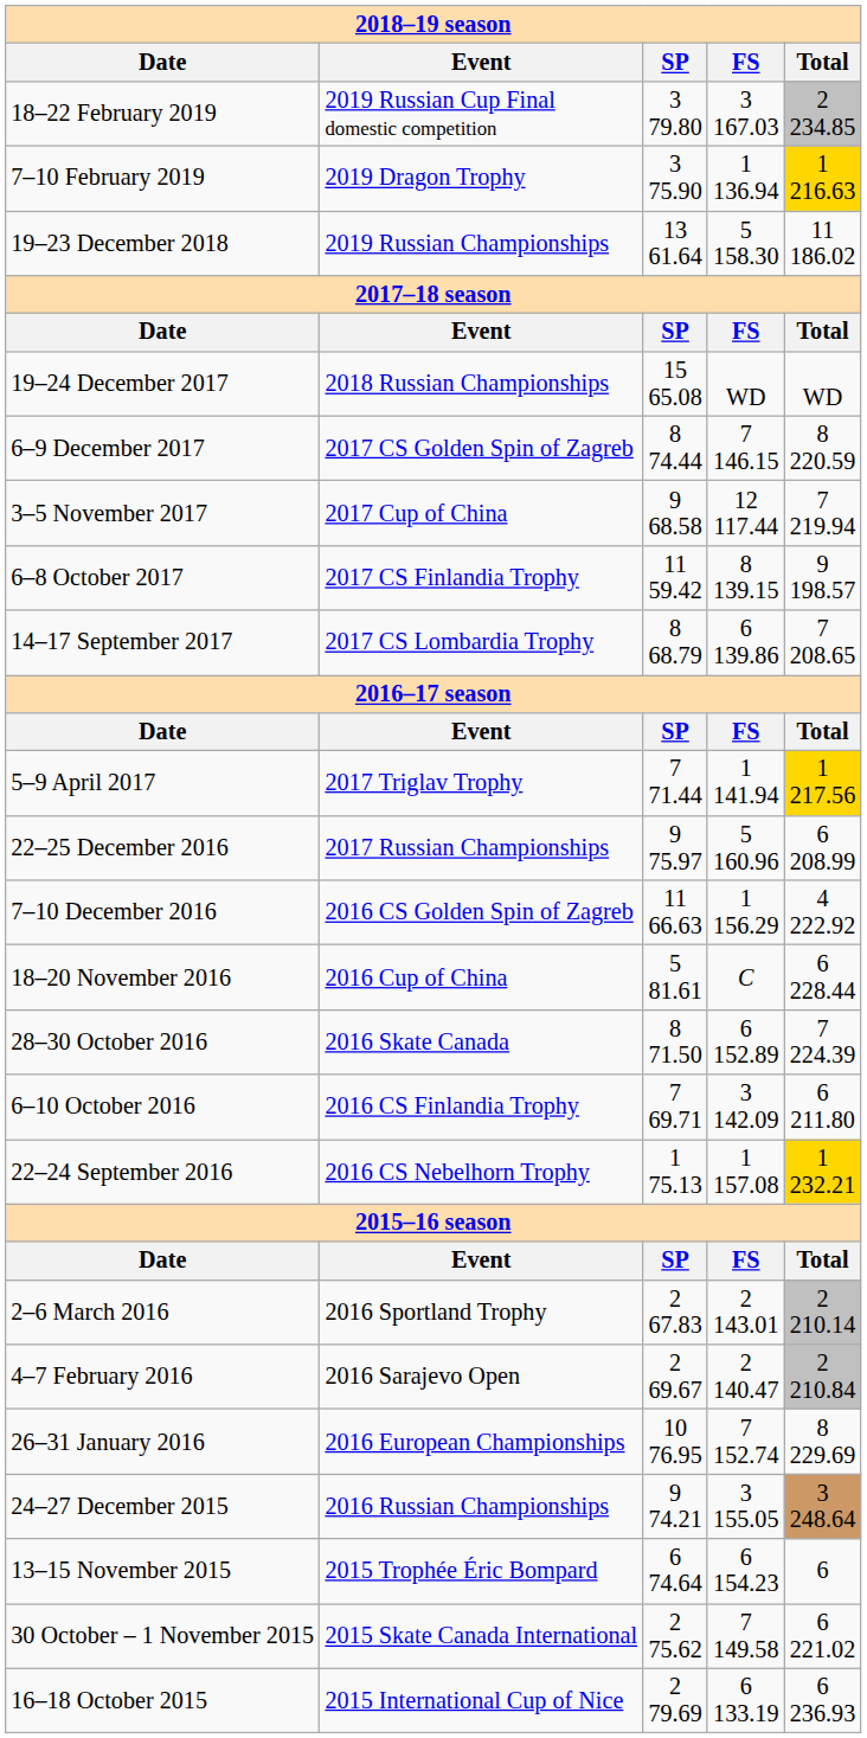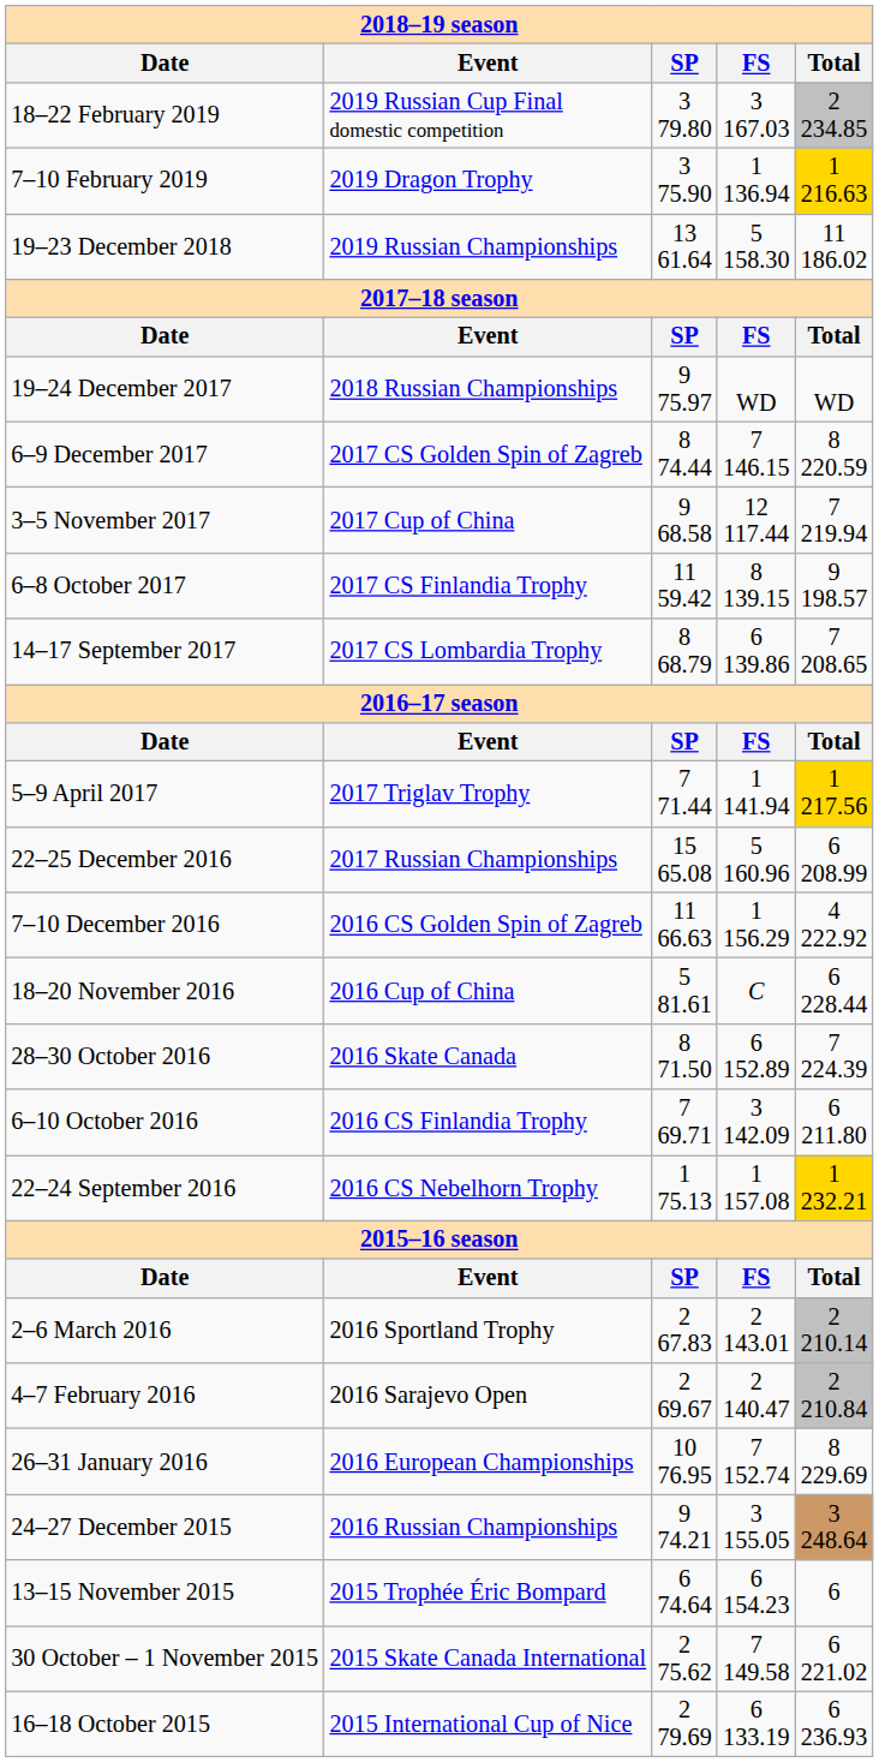 <table class="wikitable">
 <tr>
 <td style="background-color: #ffdead; " colspan=7 align=center><a href='#'><strong>2018–19 season</strong></a></td>
 </tr>
 <tr>
 <th>Date</th>
 <th>Event</th>
 <th><a href='#'>SP</a></th>
 <th><a href='#'>FS</a></th>
 <th>Total</th>
 </tr>
 <tr>
 <td>18–22 February 2019</td>
 <td><a href='#'>2019 Russian Cup Final</a> <br><small>domestic competition</small></td>
 <td align=center>3 <br> 79.80</td>
 <td align=center>3 <br> 167.03</td>
 <td align=center bgcolor=silver>2 <br> 234.85</td>
 </tr>
 <tr>
 <td>7–10 February 2019</td>
 <td><a href='#'>2019 Dragon Trophy</a></td>
 <td align=center>3 <br>75.90</td>
 <td align=center>1 <br> 136.94</td>
 <td align=center bgcolor=gold>1 <br> 216.63</td>
 </tr>
 <tr>
 <td>19–23 December 2018</td>
 <td><a href='#'>2019 Russian Championships</a></td>
 <td align=center>13 <br> 61.64</td>
 <td align=center>5 <br> 158.30</td>
 <td align=center>11 <br> 186.02</td>
 </tr>
 <tr>
 <td style="background-color: #ffdead; " colspan=7 align=center><a href='#'><strong>2017–18 season</strong></a></td>
 </tr>
 <tr>
 <th>Date</th>
 <th>Event</th>
 <th><a href='#'>SP</a></th>
 <th><a href='#'>FS</a></th>
 <th>Total</th>
 </tr>
 <tr>
 <td>19–24 December 2017</td>
 <td><a href='#'>2018 Russian Championships</a></td>
-<td align=center>15 <br> 65.08</td>
+<td align=center>9 <br> 75.97</td>
 <td align=center><br> WD</td>
 <td align=center><br> WD</td>
 </tr>
 <tr>
 <td>6–9 December 2017</td>
 <td><a href='#'>2017 CS Golden Spin of Zagreb</a></td>
 <td align=center>8 <br> 74.44</td>
 <td align=center>7 <br> 146.15</td>
 <td align=center>8 <br> 220.59</td>
 </tr>
 <tr>
 <td>3–5 November 2017</td>
 <td><a href='#'>2017 Cup of China</a></td>
 <td align=center>9 <br> 68.58</td>
 <td align=center>12 <br> 117.44</td>
 <td align=center>7 <br> 219.94</td>
 </tr>
 <tr>
 <td>6–8 October 2017</td>
 <td><a href='#'>2017 CS Finlandia Trophy</a></td>
 <td align=center>11 <br> 59.42</td>
 <td align=center>8 <br> 139.15</td>
 <td align=center>9 <br> 198.57</td>
 </tr>
 <tr>
 <td>14–17 September 2017</td>
 <td><a href='#'>2017 CS Lombardia Trophy</a></td>
 <td align=center>8 <br> 68.79</td>
 <td align=center>6 <br> 139.86</td>
 <td align=center>7 <br> 208.65</td>
 </tr>
 <tr>
 <td style="background-color: #ffdead; " colspan=7 align=center><a href='#'><strong>2016–17 season</strong></a></td>
 </tr>
 <tr>
 <th>Date</th>
 <th>Event</th>
 <th><a href='#'>SP</a></th>
 <th><a href='#'>FS</a></th>
 <th>Total</th>
 </tr>
 <tr>
 <td>5–9 April 2017</td>
 <td><a href='#'>2017 Triglav Trophy</a></td>
 <td align=center>7 <br> 71.44</td>
 <td align=center>1 <br> 141.94</td>
 <td align=center bgcolor=gold>1 <br> 217.56</td>
 </tr>
 <tr>
 <td>22–25 December 2016</td>
 <td><a href='#'>2017 Russian Championships</a></td>
-<td align=center>9 <br> 75.97</td>
+<td align=center>15 <br> 65.08</td>
 <td align=center>5 <br> 160.96</td>
 <td align=center>6 <br> 208.99</td>
 </tr>
 <tr>
 <td>7–10 December 2016</td>
 <td><a href='#'>2016 CS Golden Spin of Zagreb</a></td>
 <td align=center>11 <br> 66.63</td>
 <td align=center>1 <br> 156.29</td>
 <td align=center>4 <br> 222.92</td>
 </tr>
 <tr>
 <td>18–20 November 2016</td>
 <td><a href='#'>2016 Cup of China</a></td>
 <td align=center>5 <br> 81.61</td>
 <td align=center><em>C</em></td>
 <td align=center>6 <br> 228.44</td>
 </tr>
 <tr>
 <td>28–30 October 2016</td>
 <td><a href='#'>2016 Skate Canada</a></td>
 <td align=center>8 <br> 71.50</td>
 <td align=center>6 <br> 152.89</td>
 <td align=center>7 <br> 224.39</td>
 </tr>
 <tr>
 <td>6–10 October 2016</td>
 <td><a href='#'>2016 CS Finlandia Trophy</a></td>
 <td align=center>7 <br> 69.71</td>
 <td align=center>3 <br> 142.09</td>
 <td align=center>6 <br> 211.80</td>
 </tr>
 <tr>
 <td>22–24 September 2016</td>
 <td><a href='#'>2016 CS Nebelhorn Trophy</a></td>
 <td align=center>1 <br> 75.13</td>
 <td align=center>1 <br> 157.08</td>
 <td align=center bgcolor=gold>1 <br> 232.21</td>
 </tr>
 <tr>
 <td style="background-color: #ffdead; " colspan=7 align=center><a href='#'><strong>2015–16 season</strong></a></td>
 </tr>
 <tr>
 <th>Date</th>
 <th>Event</th>
 <th><a href='#'>SP</a></th>
 <th><a href='#'>FS</a></th>
 <th>Total</th>
 </tr>
 <tr>
 <td>2–6 March 2016</td>
 <td>2016 Sportland Trophy</td>
 <td align=center>2 <br> 67.83</td>
 <td align=center>2 <br> 143.01</td>
 <td align=center bgcolor=silver>2 <br> 210.14</td>
 </tr>
 <tr>
 <td>4–7 February 2016</td>
 <td>2016 Sarajevo Open</td>
 <td align=center>2 <br> 69.67</td>
 <td align=center>2 <br> 140.47</td>
 <td align=center bgcolor=silver>2 <br> 210.84</td>
 </tr>
 <tr>
 <td>26–31 January 2016</td>
 <td><a href='#'>2016 European Championships</a></td>
 <td align=center>10 <br> 76.95</td>
 <td align=center>7 <br> 152.74</td>
 <td align=center>8 <br> 229.69</td>
 </tr>
 <tr>
 <td>24–27 December 2015</td>
 <td><a href='#'>2016 Russian Championships</a></td>
 <td align=center>9 <br> 74.21</td>
 <td align=center>3 <br> 155.05</td>
 <td align=center bgcolor=cc9966>3 <br> 248.64</td>
 </tr>
 <tr>
 <td>13–15 November 2015</td>
 <td><a href='#'>2015 Trophée Éric Bompard</a></td>
 <td align=center>6 <br> 74.64</td>
 <td align=center>6 <br> 154.23</td>
 <td align=center>6</td>
 </tr>
 <tr>
 <td>30 October – 1 November 2015</td>
 <td><a href='#'>2015 Skate Canada International</a></td>
 <td align=center>2 <br> 75.62</td>
 <td align=center>7 <br> 149.58</td>
 <td align=center>6 <br> 221.02</td>
 </tr>
 <tr>
 <td>16–18 October 2015</td>
 <td><a href='#'>2015 International Cup of Nice</a></td>
 <td align=center>2 <br> 79.69</td>
 <td align=center>6 <br>133.19</td>
 <td align=center>6 <br> 236.93</td>
 </tr>
 </table>
